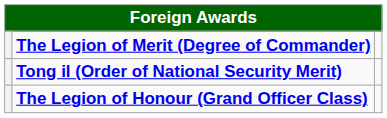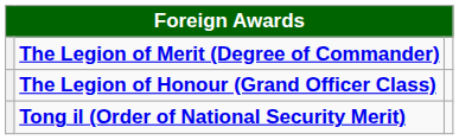 <table class="wikitable">
 <tr>
 <th colspan="3" style="background:#006400; color:#FFFFFF; text-align:center"><strong>Foreign Awards</strong></th>
 </tr>
 <tr>
 <th><strong></strong></th>
 <td><strong><a href='#'>The Legion of Merit (Degree of Commander)</a></strong></td>
 <td></td>
 </tr>
 <tr>
 <th><strong></strong></th>
-<td><a href='#'><strong>Tong il (Order of National Security Merit)</strong></a></td>
+<td><a href='#'><strong>The Legion of Honour (Grand Officer Class)</strong></a></td>
 <td></td>
 </tr>
 <tr>
 <th><strong></strong></th>
-<td><a href='#'><strong>The Legion of Honour (Grand Officer Class)</strong></a></td>
+<td><a href='#'><strong>Tong il (Order of National Security Merit)</strong></a></td>
 <td></td>
 </tr>
 </table>
